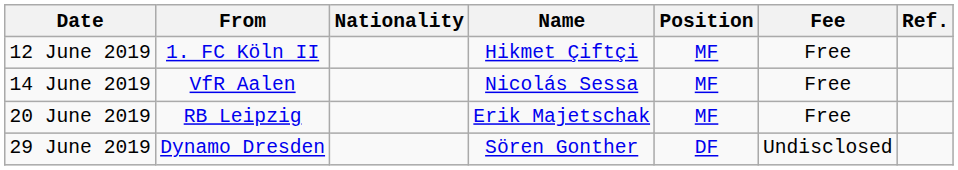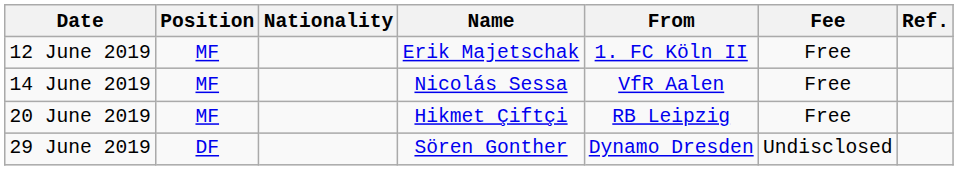 <table class="wikitable" style="text-align:center;">
 <tr>
 <th>Date</th>
-<th>From</th>
+<th>Position</th>
 <th>Nationality</th>
 <th>Name</th>
-<th>Position</th>
+<th>From</th>
 <th>Fee</th>
 <th>Ref.</th>
 </tr>
 <tr>
 <td>12 June 2019</td>
+<td><a href='#'>MF</a></td>
+<td></td>
+<td><a href='#'>Erik Majetschak</a></td>
 <td><a href='#'>1. FC Köln II</a></td>
-<td></td>
-<td><a href='#'>Hikmet Çiftçi</a></td>
-<td><a href='#'>MF</a></td>
 <td>Free</td>
 <td></td>
 </tr>
 <tr>
 <td>14 June 2019</td>
-<td><a href='#'>VfR Aalen</a></td>
+<td><a href='#'>MF</a></td>
 <td></td>
 <td><a href='#'>Nicolás Sessa</a></td>
-<td><a href='#'>MF</a></td>
+<td><a href='#'>VfR Aalen</a></td>
 <td>Free</td>
 <td></td>
 </tr>
 <tr>
 <td>20 June 2019</td>
+<td><a href='#'>MF</a></td>
+<td></td>
+<td><a href='#'>Hikmet Çiftçi</a></td>
 <td><a href='#'>RB Leipzig</a></td>
-<td></td>
-<td><a href='#'>Erik Majetschak</a></td>
-<td><a href='#'>MF</a></td>
 <td>Free</td>
 <td></td>
 </tr>
 <tr>
 <td>29 June 2019</td>
-<td><a href='#'>Dynamo Dresden</a></td>
+<td><a href='#'>DF</a></td>
 <td></td>
 <td><a href='#'>Sören Gonther</a></td>
-<td><a href='#'>DF</a></td>
+<td><a href='#'>Dynamo Dresden</a></td>
 <td>Undisclosed</td>
 <td></td>
 </tr>
 </table>
